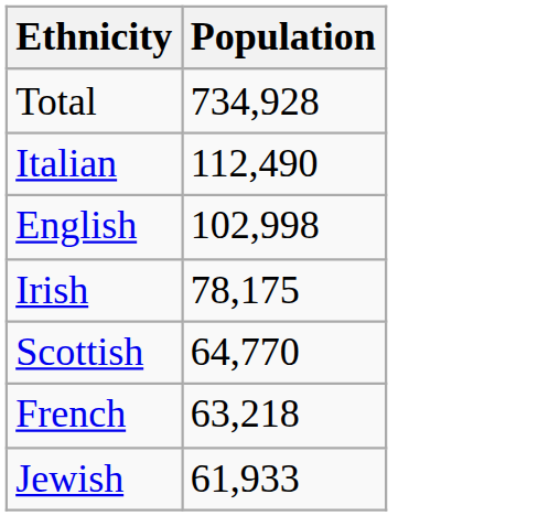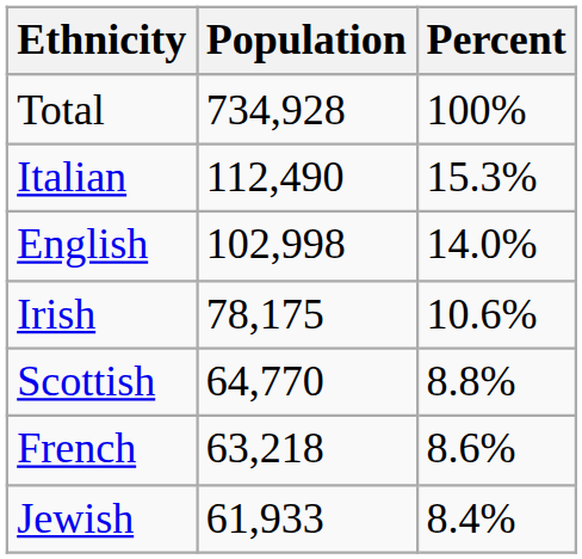 <table class="wikitable" style="float:left;margin:15px;">
 <tr style="background:#ccc;">
 <th>Ethnicity</th>
 <th>Population</th>
+<th>Percent</th>
 </tr>
 <tr>
 <td>Total</td>
 <td>734,928</td>
+<td>100%</td>
 </tr>
 <tr>
 <td><a href='#'>Italian</a></td>
 <td>112,490</td>
+<td>15.3%</td>
 </tr>
 <tr>
 <td><a href='#'>English</a></td>
 <td>102,998</td>
+<td>14.0%</td>
 </tr>
 <tr>
 <td><a href='#'>Irish</a></td>
 <td>78,175</td>
+<td>10.6%</td>
 </tr>
 <tr>
 <td><a href='#'>Scottish</a></td>
 <td>64,770</td>
+<td>8.8%</td>
 </tr>
 <tr>
 <td><a href='#'>French</a></td>
 <td>63,218</td>
+<td>8.6%</td>
 </tr>
 <tr>
 <td><a href='#'>Jewish</a></td>
 <td>61,933</td>
+<td>8.4%</td>
 </tr>
 </table>
